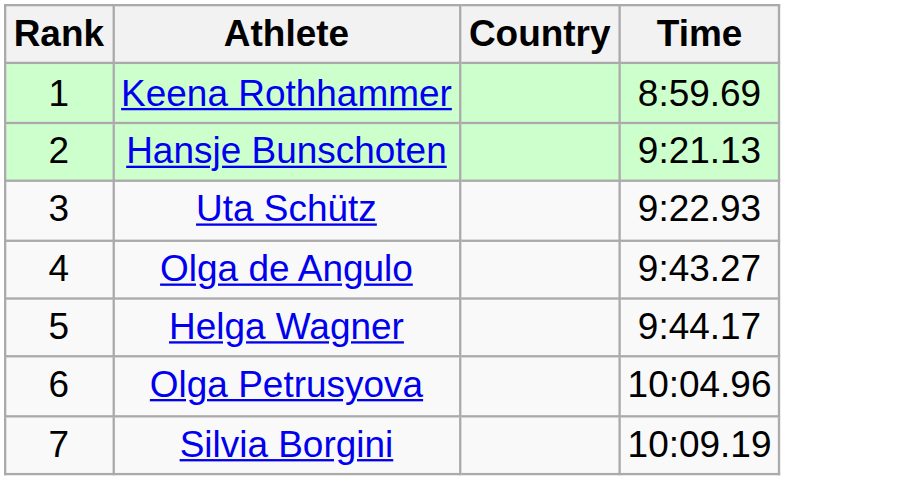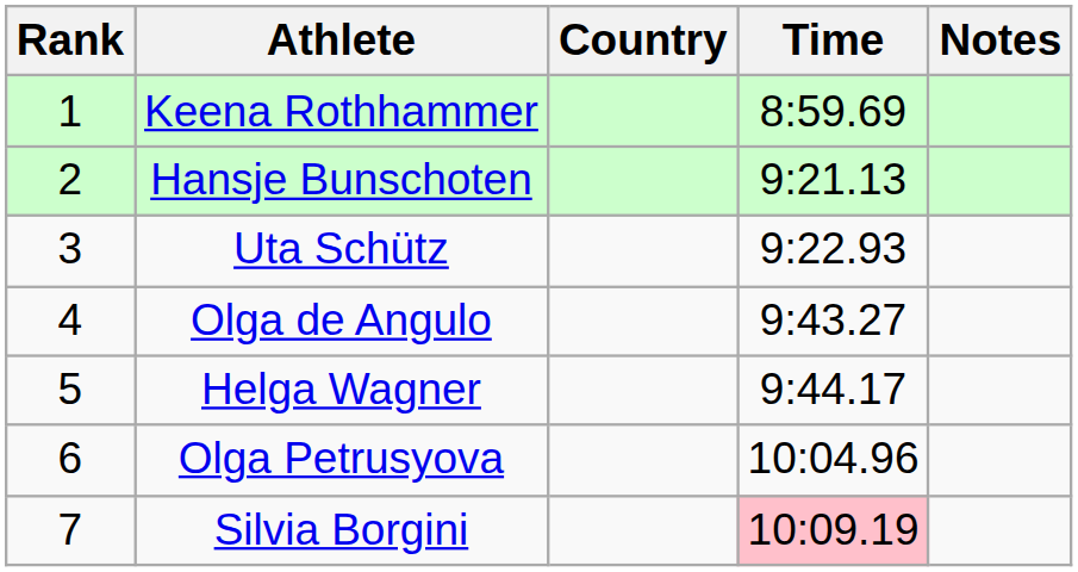 <table class="wikitable sortable" style="text-align:center">
 <tr>
 <th>Rank</th>
 <th>Athlete</th>
 <th>Country</th>
 <th>Time</th>
+<th>Notes</th>
 </tr>
 <tr bgcolor=ccffcc>
 <td>1</td>
 <td><a href='#'>Keena Rothhammer</a></td>
 <td align=left></td>
 <td>8:59.69</td>
+<td></td>
 </tr>
 <tr bgcolor=ccffcc>
 <td>2</td>
 <td><a href='#'>Hansje Bunschoten</a></td>
 <td align=left></td>
 <td>9:21.13</td>
+<td></td>
 </tr>
 <tr>
 <td>3</td>
 <td><a href='#'>Uta Schütz</a></td>
 <td align=left></td>
 <td>9:22.93</td>
+<td></td>
 </tr>
 <tr>
 <td>4</td>
 <td><a href='#'>Olga de Angulo</a></td>
 <td align=left></td>
 <td>9:43.27</td>
+<td></td>
 </tr>
 <tr>
 <td>5</td>
 <td><a href='#'>Helga Wagner</a></td>
 <td align=left></td>
 <td>9:44.17</td>
+<td></td>
 </tr>
 <tr>
 <td>6</td>
 <td><a href='#'>Olga Petrusyova</a></td>
 <td align=left></td>
 <td>10:04.96</td>
+<td></td>
 </tr>
 <tr>
 <td>7</td>
 <td><a href='#'>Silvia Borgini</a></td>
 <td align=left></td>
-<td>10:09.19</td>
+<td style="background: pink;">10:09.19</td>
+<td></td>
 </tr>
 </table>
